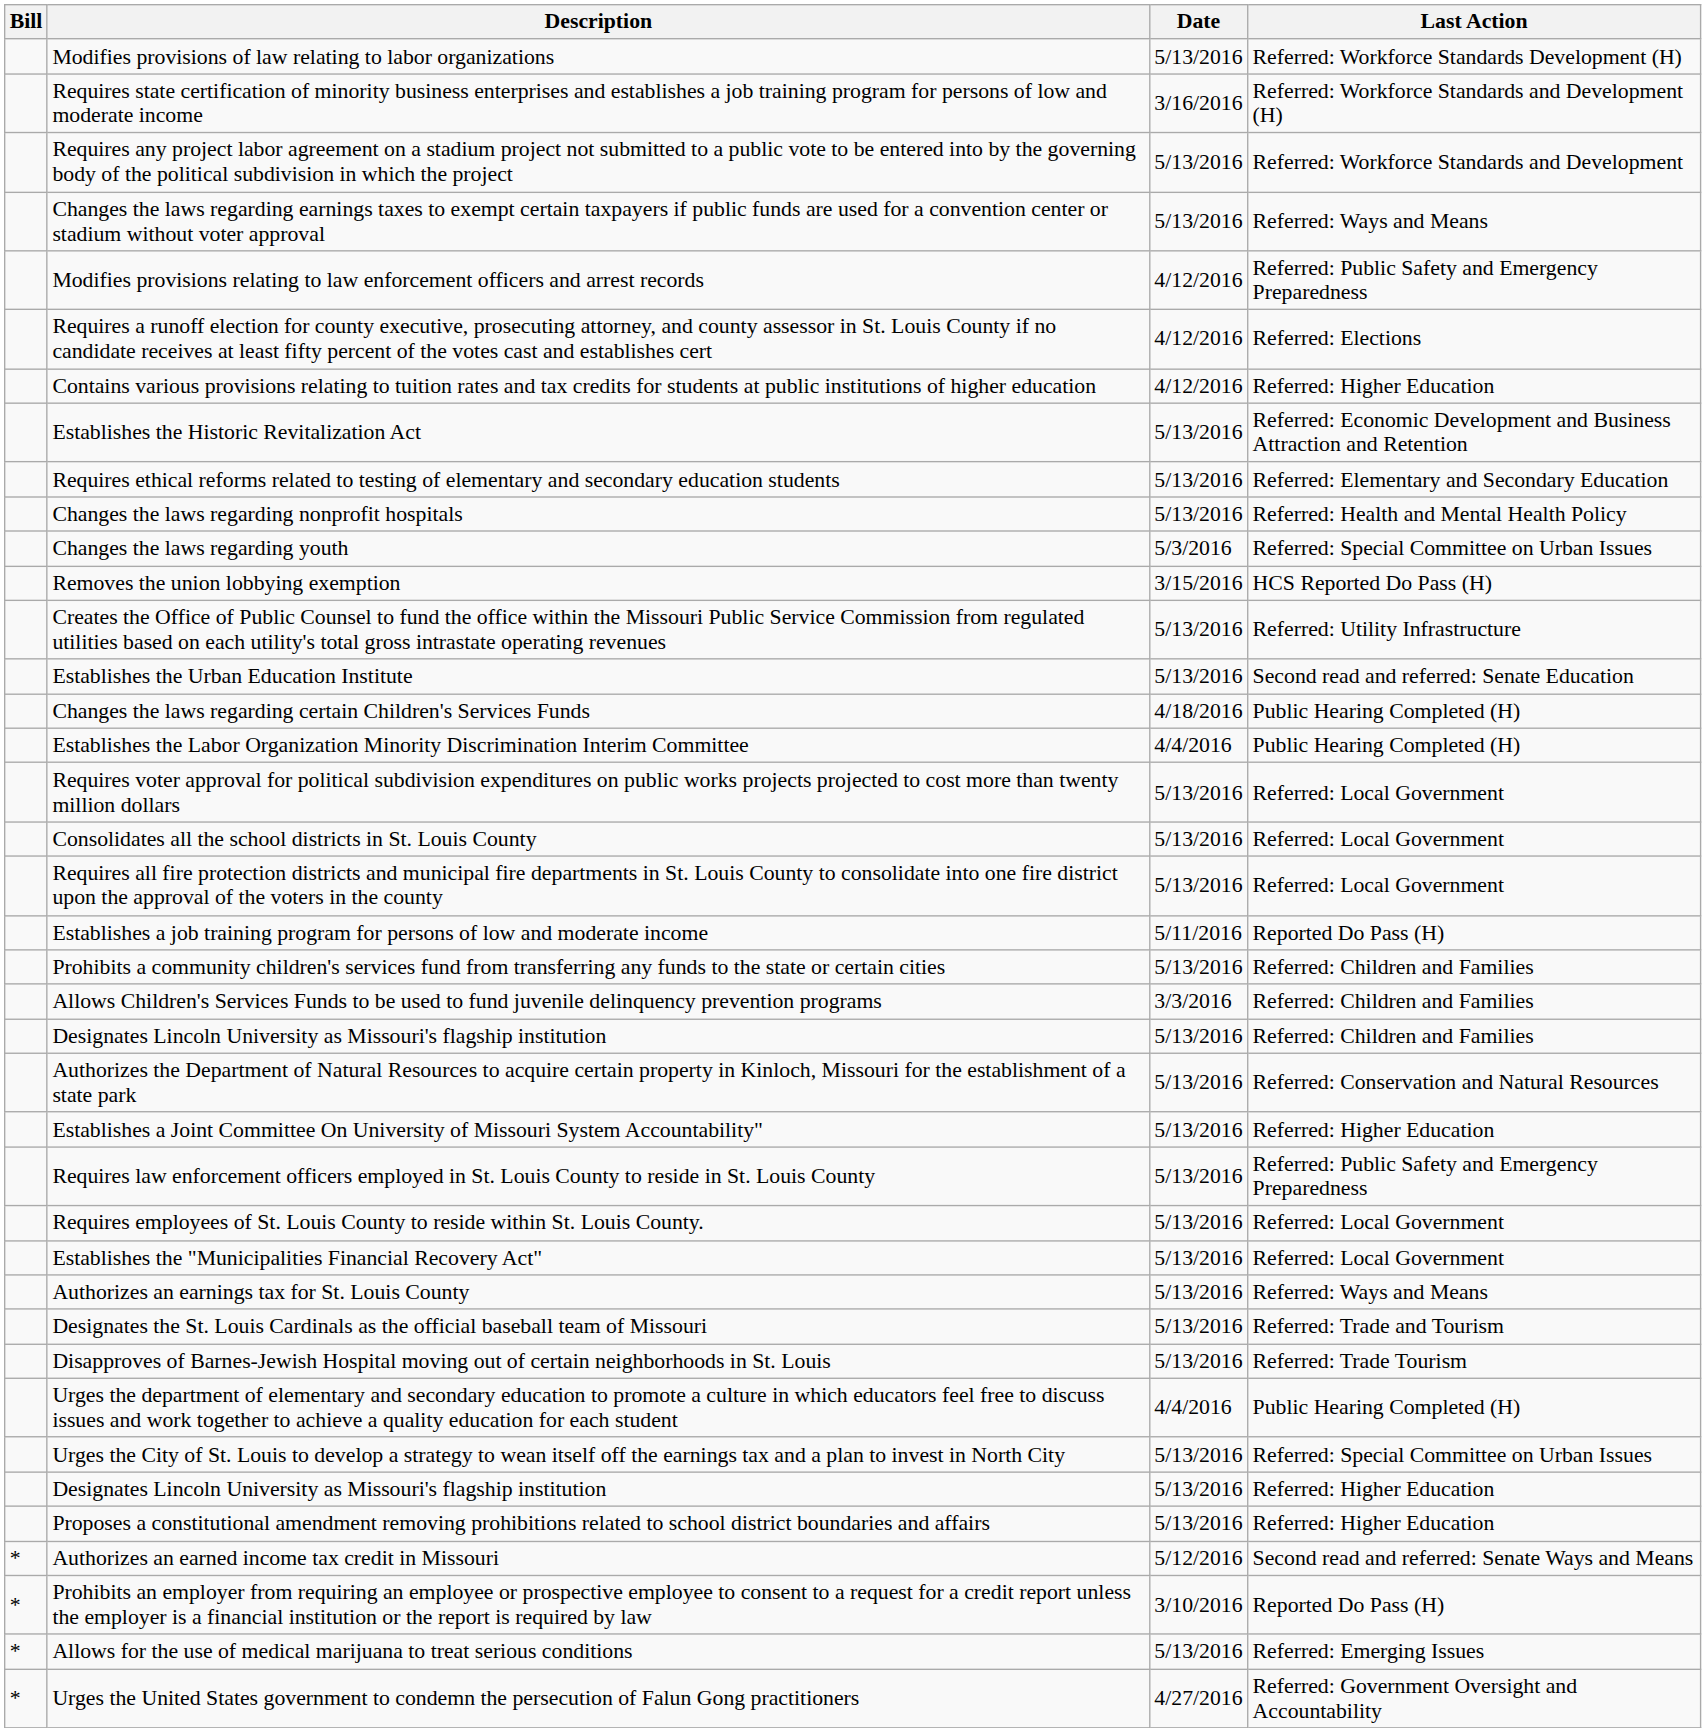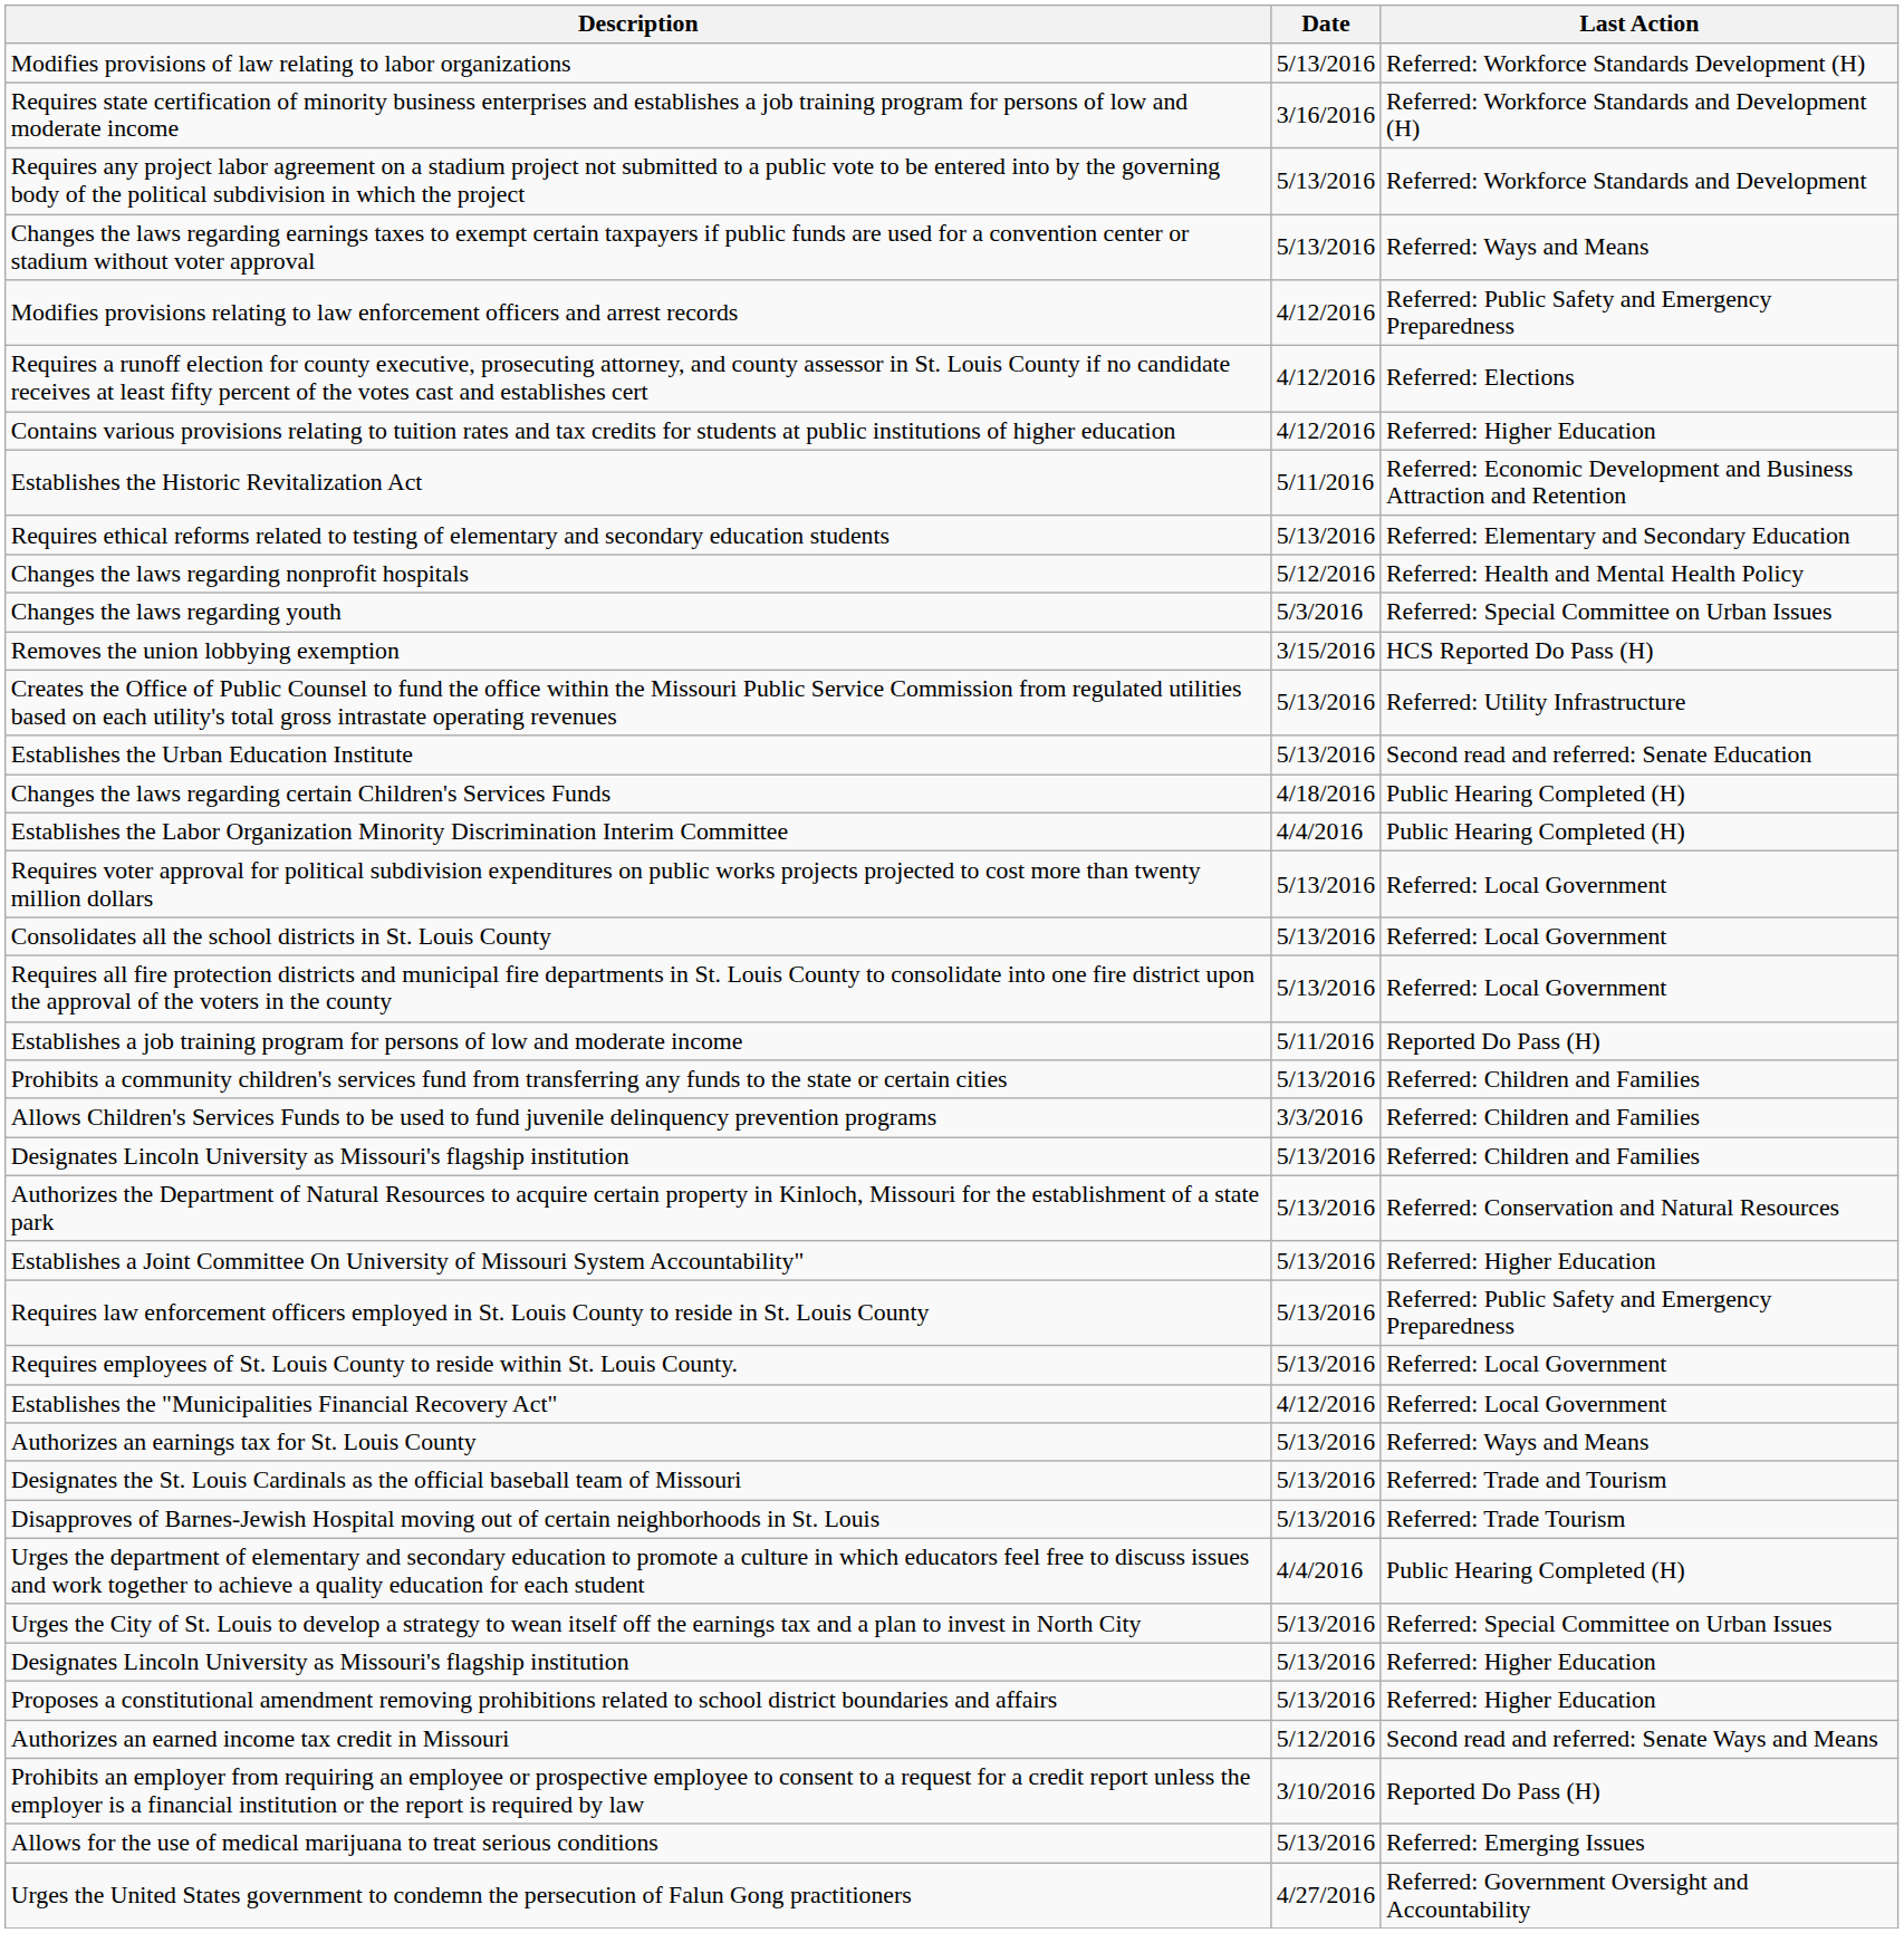 <table class="wikitable sortable">
 <tr>
-<th>Bill</th>
 <th>Description</th>
 <th>Date</th>
 <th>Last Action</th>
 </tr>
 <tr>
-<td></td>
 <td>Modifies provisions of law relating to labor organizations</td>
 <td>5/13/2016</td>
 <td>Referred: Workforce Standards Development (H)</td>
 </tr>
 <tr>
-<td></td>
 <td>Requires state certification of minority business enterprises and establishes a job training program for persons of low and moderate income</td>
 <td>3/16/2016</td>
 <td>Referred: Workforce Standards and Development (H)</td>
 </tr>
 <tr>
-<td></td>
 <td>Requires any project labor agreement on a stadium project not submitted to a public vote to be entered into by the governing body of the political subdivision in which the project</td>
 <td>5/13/2016</td>
 <td>Referred: Workforce Standards and Development</td>
 </tr>
 <tr>
-<td></td>
 <td>Changes the laws regarding earnings taxes to exempt certain taxpayers if public funds are used for a convention center or stadium without voter approval</td>
 <td>5/13/2016</td>
 <td>Referred: Ways and Means</td>
 </tr>
 <tr>
-<td></td>
 <td>Modifies provisions relating to law enforcement officers and arrest records</td>
 <td>4/12/2016</td>
 <td>Referred: Public Safety and Emergency Preparedness</td>
 </tr>
 <tr>
-<td></td>
 <td>Requires a runoff election for county executive, prosecuting attorney, and county assessor in St. Louis County if no candidate receives at least fifty percent of the votes cast and establishes cert</td>
 <td>4/12/2016</td>
 <td>Referred: Elections</td>
 </tr>
 <tr>
-<td></td>
 <td>Contains various provisions relating to tuition rates and tax credits for students at public institutions of higher education</td>
 <td>4/12/2016</td>
 <td>Referred: Higher Education</td>
 </tr>
 <tr>
-<td></td>
 <td>Establishes the Historic Revitalization Act</td>
-<td>5/13/2016</td>
+<td>5/11/2016</td>
 <td>Referred: Economic Development and Business Attraction and Retention</td>
 </tr>
 <tr>
-<td></td>
 <td>Requires ethical reforms related to testing of elementary and secondary education students</td>
 <td>5/13/2016</td>
 <td>Referred: Elementary and Secondary Education</td>
 </tr>
 <tr>
-<td></td>
 <td>Changes the laws regarding nonprofit hospitals</td>
-<td>5/13/2016</td>
+<td>5/12/2016</td>
 <td>Referred: Health and Mental Health Policy</td>
 </tr>
 <tr>
-<td></td>
 <td>Changes the laws regarding youth</td>
 <td>5/3/2016</td>
 <td>Referred: Special Committee on Urban Issues</td>
 </tr>
 <tr>
-<td></td>
 <td>Removes the union lobbying exemption</td>
 <td>3/15/2016</td>
 <td>HCS Reported Do Pass (H)</td>
 </tr>
 <tr>
-<td></td>
 <td>Creates the Office of Public Counsel to fund the office within the Missouri Public Service Commission from regulated utilities based on each utility's total gross intrastate operating revenues</td>
 <td>5/13/2016</td>
 <td>Referred: Utility Infrastructure</td>
 </tr>
 <tr>
-<td></td>
 <td>Establishes the Urban Education Institute</td>
 <td>5/13/2016</td>
 <td>Second read and referred: Senate Education</td>
 </tr>
 <tr>
-<td></td>
 <td>Changes the laws regarding certain Children's Services Funds</td>
 <td>4/18/2016</td>
 <td>Public Hearing Completed (H)</td>
 </tr>
 <tr>
-<td></td>
 <td>Establishes the Labor Organization Minority Discrimination Interim Committee</td>
 <td>4/4/2016</td>
 <td>Public Hearing Completed (H)</td>
 </tr>
 <tr>
-<td></td>
 <td>Requires voter approval for political subdivision expenditures on public works projects projected to cost more than twenty million dollars</td>
 <td>5/13/2016</td>
 <td>Referred: Local Government</td>
 </tr>
 <tr>
-<td></td>
 <td>Consolidates all the school districts in St. Louis County</td>
 <td>5/13/2016</td>
 <td>Referred: Local Government</td>
 </tr>
 <tr>
-<td></td>
 <td>Requires all fire protection districts and municipal fire departments in St. Louis County to consolidate into one fire district upon the approval of the voters in the county</td>
 <td>5/13/2016</td>
 <td>Referred: Local Government</td>
 </tr>
 <tr>
-<td></td>
 <td>Establishes a job training program for persons of low and moderate income</td>
 <td>5/11/2016</td>
 <td>Reported Do Pass (H)</td>
 </tr>
 <tr>
-<td></td>
 <td>Prohibits a community children's services fund from transferring any funds to the state or certain cities</td>
 <td>5/13/2016</td>
 <td>Referred: Children and Families</td>
 </tr>
 <tr>
-<td></td>
 <td>Allows Children's Services Funds to be used to fund juvenile delinquency prevention programs</td>
 <td>3/3/2016</td>
 <td>Referred: Children and Families</td>
 </tr>
 <tr>
-<td></td>
 <td>Designates Lincoln University as Missouri's flagship institution</td>
 <td>5/13/2016</td>
 <td>Referred: Children and Families</td>
 </tr>
 <tr>
-<td></td>
 <td>Authorizes the Department of Natural Resources to acquire certain property in Kinloch, Missouri for the establishment of a state park</td>
 <td>5/13/2016</td>
 <td>Referred: Conservation and Natural Resources</td>
 </tr>
 <tr>
-<td></td>
 <td>Establishes a Joint Committee On University of Missouri System Accountability"</td>
 <td>5/13/2016</td>
 <td>Referred: Higher Education</td>
 </tr>
 <tr>
-<td></td>
 <td>Requires law enforcement officers employed in St. Louis County to reside in St. Louis County</td>
 <td>5/13/2016</td>
 <td>Referred: Public Safety and Emergency Preparedness</td>
 </tr>
 <tr>
-<td></td>
 <td>Requires employees of St. Louis County to reside within St. Louis County.</td>
 <td>5/13/2016</td>
 <td>Referred: Local Government</td>
 </tr>
 <tr>
-<td></td>
 <td>Establishes the "Municipalities Financial Recovery Act"</td>
-<td>5/13/2016</td>
+<td>4/12/2016</td>
 <td>Referred: Local Government</td>
 </tr>
 <tr>
-<td></td>
 <td>Authorizes an earnings tax for St. Louis County</td>
 <td>5/13/2016</td>
 <td>Referred: Ways and Means</td>
 </tr>
 <tr>
-<td></td>
 <td>Designates the St. Louis Cardinals as the official baseball team of Missouri</td>
 <td>5/13/2016</td>
 <td>Referred: Trade and Tourism</td>
 </tr>
 <tr>
-<td></td>
 <td>Disapproves of Barnes-Jewish Hospital moving out of certain neighborhoods in St. Louis</td>
 <td>5/13/2016</td>
 <td>Referred: Trade Tourism</td>
 </tr>
 <tr>
-<td></td>
 <td>Urges the department of elementary and secondary education to promote a culture in which educators feel free to discuss issues and work together to achieve a quality education for each student</td>
 <td>4/4/2016</td>
 <td>Public Hearing Completed (H)</td>
 </tr>
 <tr>
-<td></td>
 <td>Urges the City of St. Louis to develop a strategy to wean itself off the earnings tax and a plan to invest in North City</td>
 <td>5/13/2016</td>
 <td>Referred: Special Committee on Urban Issues</td>
 </tr>
 <tr>
-<td></td>
 <td>Designates Lincoln University as Missouri's flagship institution</td>
 <td>5/13/2016</td>
 <td>Referred: Higher Education</td>
 </tr>
 <tr>
-<td></td>
 <td>Proposes a constitutional amendment removing prohibitions related to school district boundaries and affairs</td>
 <td>5/13/2016</td>
 <td>Referred: Higher Education</td>
 </tr>
 <tr>
-<td>*</td>
 <td>Authorizes an earned income tax credit in Missouri</td>
 <td>5/12/2016</td>
 <td>Second read and referred: Senate Ways and Means</td>
 </tr>
 <tr>
-<td>*</td>
 <td>Prohibits an employer from requiring an employee or prospective employee to consent to a request for a credit report unless the employer is a financial institution or the report is required by law</td>
 <td>3/10/2016</td>
 <td>Reported Do Pass (H)</td>
 </tr>
 <tr>
-<td>*</td>
 <td>Allows for the use of medical marijuana to treat serious conditions</td>
 <td>5/13/2016</td>
 <td>Referred: Emerging Issues</td>
 </tr>
 <tr>
-<td>*</td>
 <td>Urges the United States government to condemn the persecution of Falun Gong practitioners</td>
 <td>4/27/2016</td>
 <td>Referred: Government Oversight and Accountability</td>
 </tr>
 </table>
